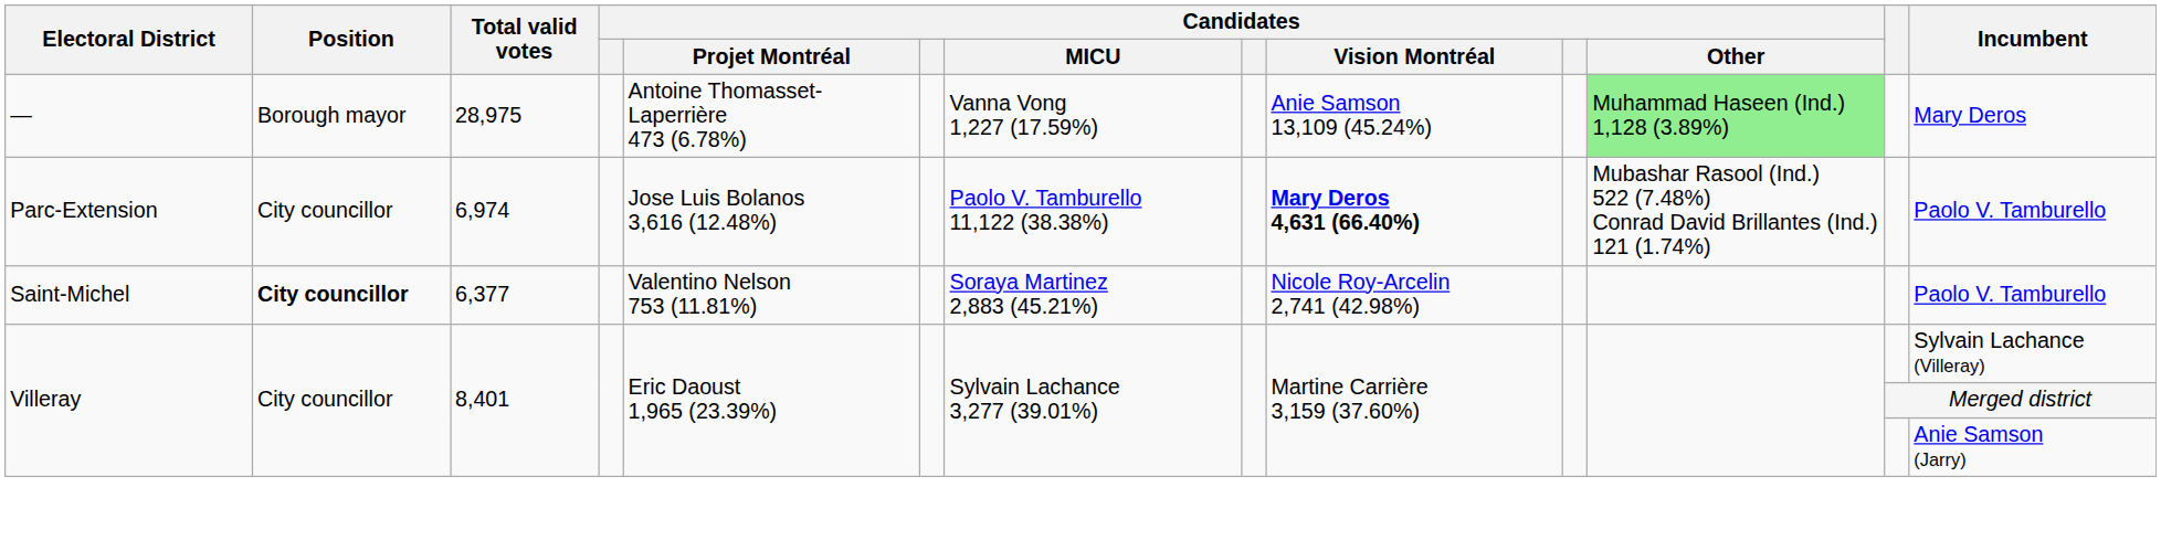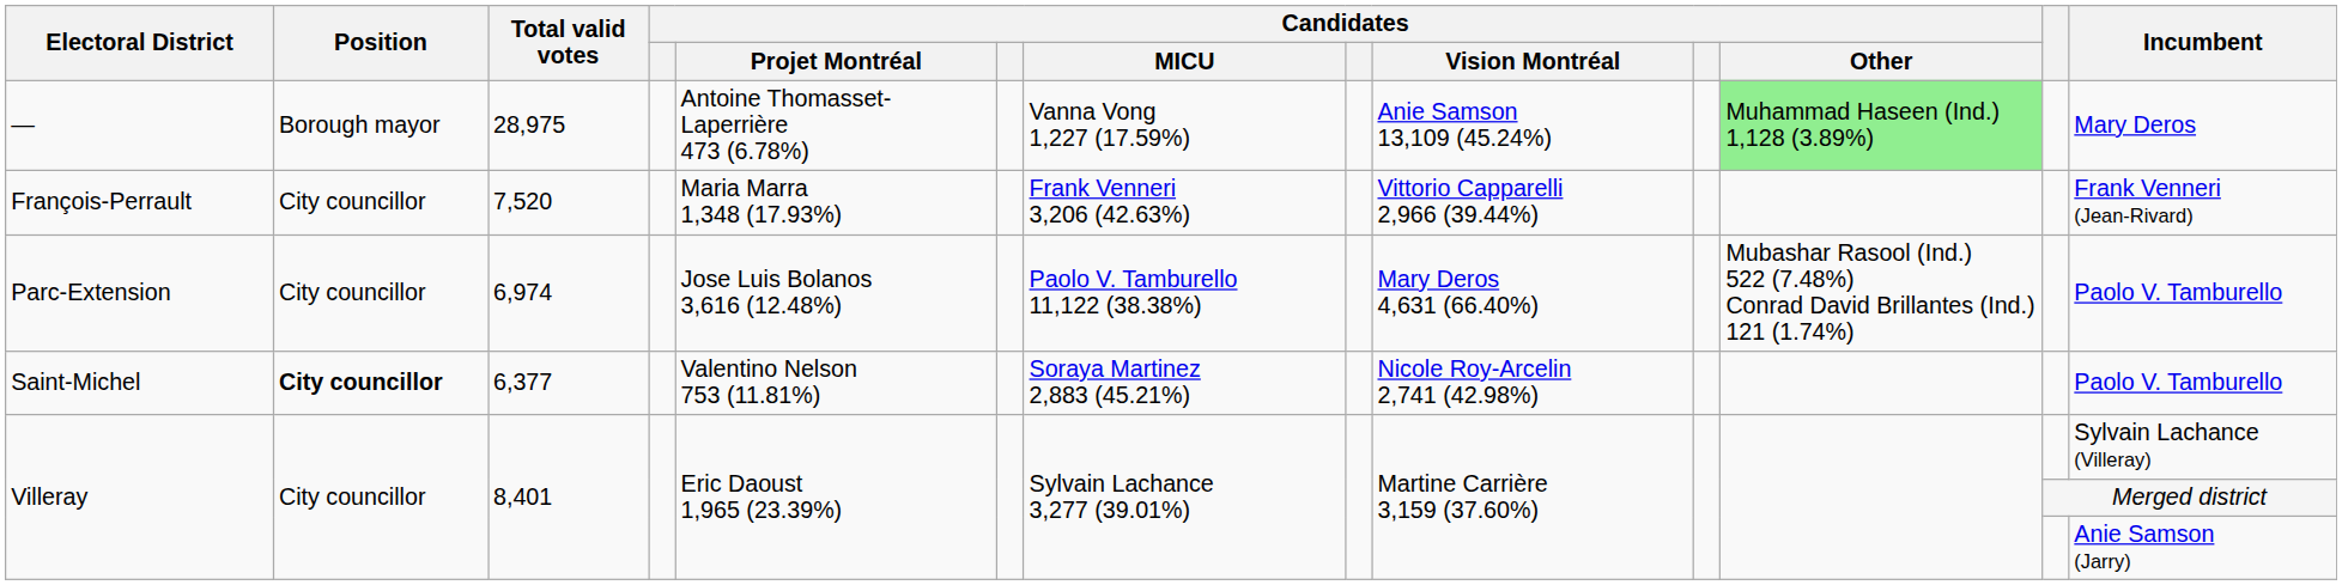 <table class="wikitable" width="100%">
 <tr>
 <th width=10% rowspan=2>Electoral District</th>
 <th width=8% rowspan=2>Position</th>
 <th width=6% rowspan=2>Total valid votes</th>
 <th colspan=8>Candidates</th>
 <th width=1% rowspan=2> </th>
 <th width=10% rowspan=2>Incumbent</th>
 </tr>
 <tr>
 <th width=1% > </th>
 <th width=12% ><span>Projet Montréal</span></th>
 <th width=1% > </th>
 <th width=12% >MICU</th>
 <th width=1% > </th>
 <th width=12% >Vision Montréal</th>
 <th width=1% > </th>
 <th width=12% >Other</th>
 </tr>
 <tr>
 <td>—</td>
 <td>Borough mayor</td>
 <td>28,975</td>
 <td></td>
 <td>Antoine Thomasset-Laperrière<br>473 (6.78%)</td>
 <td></td>
 <td>Vanna Vong<br>1,227 (17.59%)</td>
 <td> </td>
 <td><a href='#'>Anie Samson</a><br>13,109 (45.24%)</td>
 <td></td>
 <td style="background: lightgreen;">Muhammad Haseen (Ind.)<br>1,128 (3.89%)</td>
 <td> </td>
 <td><a href='#'>Mary Deros</a></td>
 </tr>
 <tr>
+<td>François-Perrault</td>
+<td>City councillor</td>
+<td>7,520</td>
+<td></td>
+<td>Maria Marra<br>1,348 (17.93%)</td>
+<td> </td>
+<td><a href='#'>Frank Venneri</a><br>3,206 (42.63%)</td>
+<td></td>
+<td><a href='#'>Vittorio Capparelli</a><br>2,966 (39.44%)</td>
+<td></td>
+<td></td>
+<td> </td>
+<td><a href='#'>Frank Venneri</a><br><small>(Jean-Rivard)</small></td>
+</tr>
+<tr>
 <td>Parc-Extension</td>
 <td>City councillor</td>
 <td>6,974</td>
 <td></td>
 <td>Jose Luis Bolanos<br>3,616 (12.48%)</td>
 <td></td>
 <td><a href='#'>Paolo V. Tamburello</a><br>11,122 (38.38%)</td>
 <td> </td>
-<td><strong><a href='#'>Mary Deros</a><br>4,631 (66.40%)</strong></td>
+<td><a href='#'>Mary Deros</a><br>4,631 (66.40%)</td>
 <td></td>
 <td>Mubashar Rasool (Ind.)<br>522 (7.48%)<br>Conrad David Brillantes (Ind.)<br>121 (1.74%)</td>
 <td> </td>
 <td><a href='#'>Paolo V. Tamburello</a></td>
 </tr>
 <tr>
 <td>Saint-Michel</td>
 <td><strong>City councillor</strong></td>
 <td>6,377</td>
 <td></td>
 <td>Valentino Nelson<br>753 (11.81%)</td>
 <td> </td>
 <td><a href='#'>Soraya Martinez</a><br>2,883 (45.21%)</td>
 <td></td>
 <td><a href='#'>Nicole Roy-Arcelin</a><br>2,741 (42.98%)</td>
 <td></td>
 <td></td>
 <td> </td>
 <td><a href='#'>Paolo V. Tamburello</a></td>
 </tr>
 <tr>
 <td rowspan=3>Villeray</td>
 <td rowspan=3>City councillor</td>
 <td rowspan=3>8,401</td>
 <td rowspan=3></td>
 <td rowspan=3>Eric Daoust<br>1,965 (23.39%)</td>
 <td rowspan=3 > </td>
 <td rowspan=3>Sylvain Lachance<br>3,277 (39.01%)</td>
 <td rowspan=3></td>
 <td rowspan=3>Martine Carrière<br>3,159 (37.60%)</td>
 <td rowspan=3></td>
 <td rowspan=3></td>
 <td> </td>
 <td>Sylvain Lachance<br><small>(Villeray)</small></td>
 </tr>
 <tr>
 <td colspan="2" style="background:whitesmoke; text-align:center;"><em>Merged district</em></td>
 </tr>
 <tr>
 <td> </td>
 <td><a href='#'>Anie Samson</a><br><small>(Jarry)</small></td>
 </tr>
 </table>
